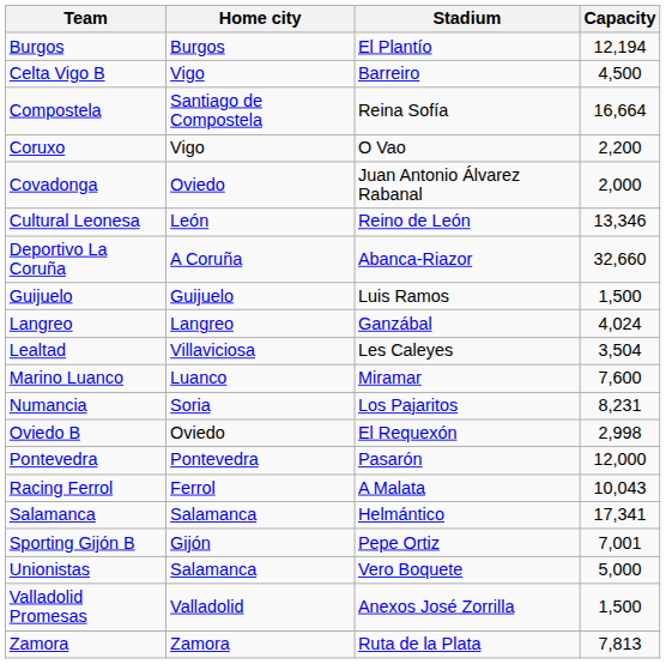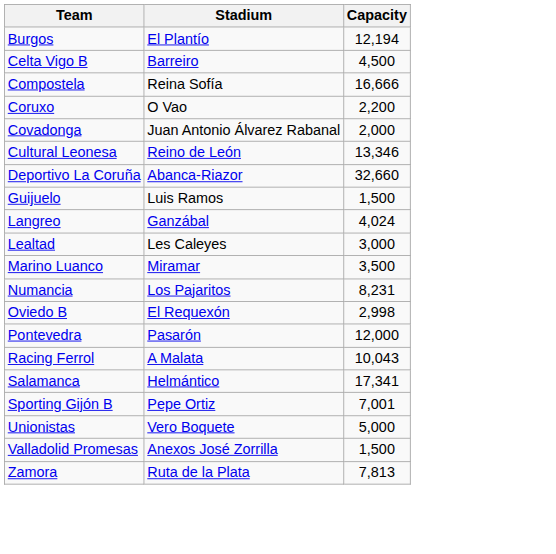 <table class="wikitable sortable">
 <tr>
 <th>Team</th>
-<th>Home city</th>
 <th>Stadium</th>
 <th>Capacity</th>
 </tr>
 <tr>
-<td><a href='#'>Burgos</a></td>
 <td><a href='#'>Burgos</a></td>
 <td><a href='#'>El Plantío</a></td>
 <td align=center>12,194</td>
 </tr>
 <tr>
 <td><a href='#'>Celta Vigo B</a></td>
-<td><a href='#'>Vigo</a></td>
 <td><a href='#'>Barreiro</a></td>
 <td align=center>4,500</td>
 </tr>
 <tr>
 <td><a href='#'>Compostela</a></td>
-<td><a href='#'>Santiago de Compostela</a></td>
 <td>Reina Sofía</td>
-<td align=center>16,664</td>
+<td align=center>16,666</td>
 </tr>
 <tr>
 <td><a href='#'>Coruxo</a></td>
-<td>Vigo</td>
 <td>O Vao</td>
 <td align=center>2,200</td>
 </tr>
 <tr>
 <td><a href='#'>Covadonga</a></td>
-<td><a href='#'>Oviedo</a></td>
 <td>Juan Antonio Álvarez Rabanal</td>
 <td align=center>2,000</td>
 </tr>
 <tr>
 <td><a href='#'>Cultural Leonesa</a></td>
-<td><a href='#'>León</a></td>
 <td><a href='#'>Reino de León</a></td>
 <td align=center>13,346</td>
 </tr>
 <tr>
 <td><a href='#'>Deportivo La Coruña</a></td>
-<td><a href='#'>A Coruña</a></td>
 <td><a href='#'>Abanca-Riazor</a></td>
 <td align=center>32,660</td>
 </tr>
 <tr>
-<td><a href='#'>Guijuelo</a></td>
 <td><a href='#'>Guijuelo</a></td>
 <td>Luis Ramos</td>
 <td align=center>1,500</td>
 </tr>
 <tr>
 <td><a href='#'>Langreo</a></td>
-<td><a href='#'>Langreo</a></td>
 <td><a href='#'>Ganzábal</a></td>
 <td align=center>4,024</td>
 </tr>
 <tr>
 <td><a href='#'>Lealtad</a></td>
-<td><a href='#'>Villaviciosa</a></td>
 <td>Les Caleyes</td>
-<td align=center>3,504</td>
+<td align=center>3,000</td>
 </tr>
 <tr>
 <td><a href='#'>Marino Luanco</a></td>
-<td><a href='#'>Luanco</a></td>
 <td><a href='#'>Miramar</a></td>
-<td align=center>7,600</td>
+<td align=center>3,500</td>
 </tr>
 <tr>
 <td><a href='#'>Numancia</a></td>
-<td><a href='#'>Soria</a></td>
 <td><a href='#'>Los Pajaritos</a></td>
 <td align=center>8,231</td>
 </tr>
 <tr>
 <td><a href='#'>Oviedo B</a></td>
-<td>Oviedo</td>
 <td><a href='#'>El Requexón</a></td>
 <td align=center>2,998</td>
 </tr>
 <tr>
-<td><a href='#'>Pontevedra</a></td>
 <td><a href='#'>Pontevedra</a></td>
 <td><a href='#'>Pasarón</a></td>
 <td align=center>12,000</td>
 </tr>
 <tr>
 <td><a href='#'>Racing Ferrol</a></td>
-<td><a href='#'>Ferrol</a></td>
 <td><a href='#'>A Malata</a></td>
 <td align=center>10,043</td>
 </tr>
 <tr>
-<td><a href='#'>Salamanca</a></td>
 <td><a href='#'>Salamanca</a></td>
 <td><a href='#'>Helmántico</a></td>
 <td align=center>17,341</td>
 </tr>
 <tr>
 <td><a href='#'>Sporting Gijón B</a></td>
-<td><a href='#'>Gijón</a></td>
 <td><a href='#'>Pepe Ortiz</a></td>
 <td align=center>7,001</td>
 </tr>
 <tr>
 <td><a href='#'>Unionistas</a></td>
-<td><a href='#'>Salamanca</a></td>
 <td><a href='#'>Vero Boquete</a></td>
 <td align=center>5,000</td>
 </tr>
 <tr>
 <td><a href='#'>Valladolid Promesas</a></td>
-<td><a href='#'>Valladolid</a></td>
 <td><a href='#'>Anexos José Zorrilla</a></td>
 <td align=center>1,500</td>
 </tr>
 <tr>
 <td><a href='#'>Zamora</a></td>
-<td><a href='#'>Zamora</a></td>
 <td><a href='#'>Ruta de la Plata</a></td>
 <td align=center>7,813</td>
 </tr>
 </table>
